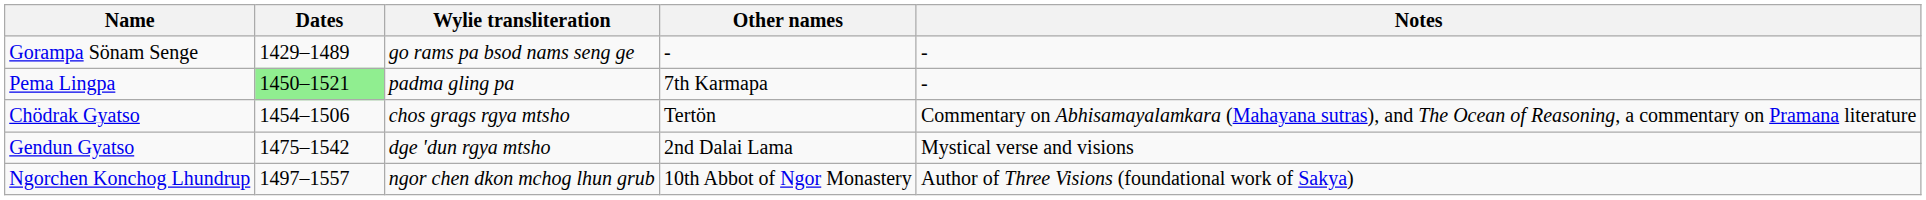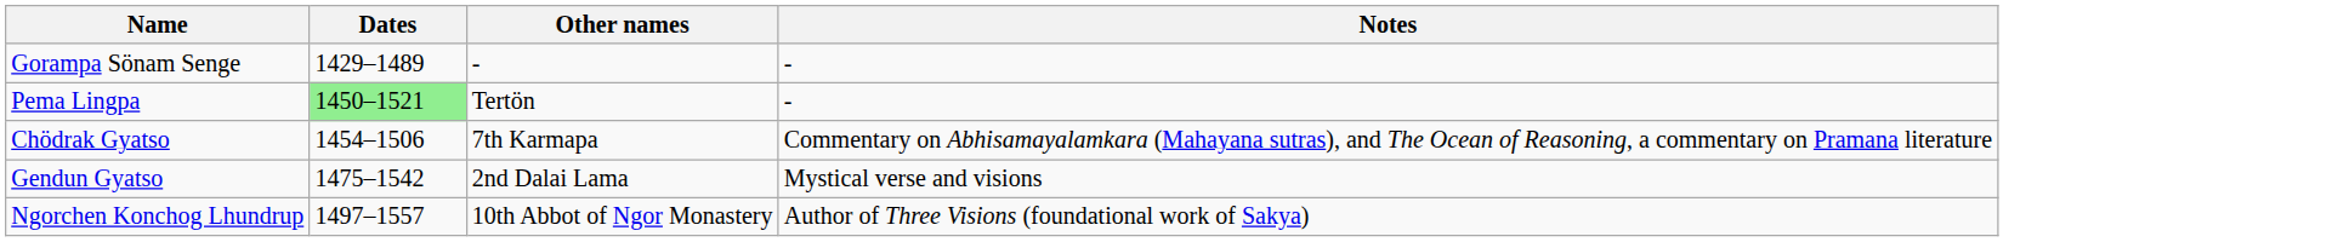 <table class="wikitable">
 <tr>
 <th>Name</th>
 <th style="width:6em">Dates</th>
-<th>Wylie transliteration</th>
 <th>Other names</th>
 <th>Notes</th>
 </tr>
 <tr>
 <td><a href='#'>Gorampa</a> Sönam Senge</td>
 <td>1429–1489</td>
-<td><em>go rams pa bsod nams seng ge</em></td>
 <td>-</td>
 <td>-</td>
 </tr>
 <tr ---->
 <td><a href='#'>Pema Lingpa</a></td>
 <td style="background: lightgreen;">1450–1521</td>
-<td><em>padma gling pa</em></td>
-<td>7th Karmapa</td>
+<td>Tertön</td>
 <td>-</td>
 </tr>
 <tr ---->
 <td><a href='#'>Chödrak Gyatso</a></td>
 <td>1454–1506</td>
-<td><em>chos grags rgya mtsho</em></td>
-<td>Tertön</td>
+<td>7th Karmapa</td>
 <td>Commentary on <em>Abhisamayalamkara</em> (<a href='#'>Mahayana sutras</a>),  and <em>The Ocean of Reasoning</em>, a commentary on <a href='#'>Pramana</a> literature</td>
 </tr>
 <tr ---->
 <td><a href='#'>Gendun Gyatso</a></td>
 <td>1475–1542</td>
-<td><em>dge 'dun rgya mtsho</em></td>
 <td>2nd Dalai Lama</td>
 <td>Mystical verse and visions</td>
 </tr>
 <tr ---->
 <td><a href='#'>Ngorchen Konchog Lhundrup</a></td>
 <td>1497–1557</td>
-<td><em>ngor chen dkon mchog lhun grub</em></td>
 <td>10th Abbot of <a href='#'>Ngor</a> Monastery</td>
 <td>Author of <em>Three Visions</em> (foundational work of <a href='#'>Sakya</a>)</td>
 </tr>
 </table>
